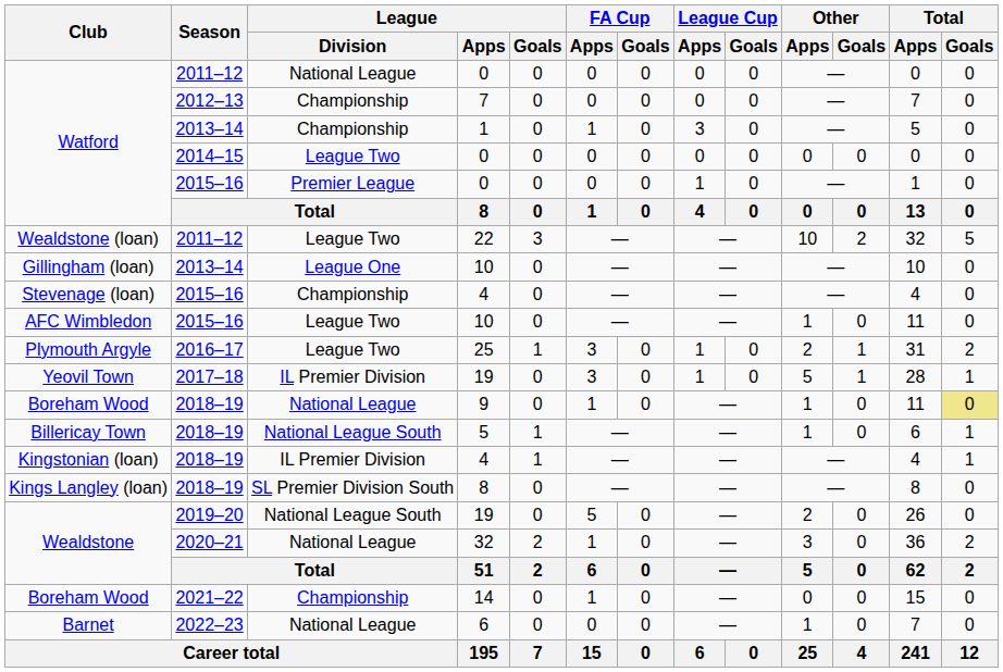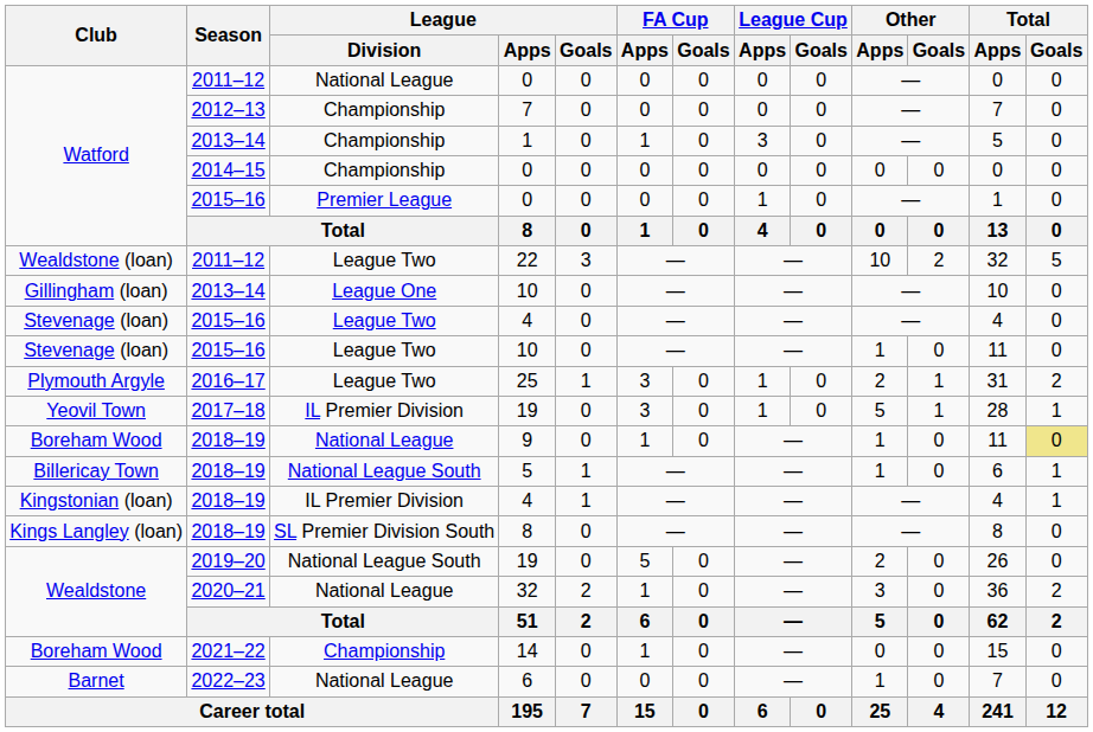 <table class="wikitable" style="text-align: center">
 <tr>
 <th rowspan="2">Club</th>
 <th rowspan="2">Season</th>
 <th colspan="3">League</th>
 <th colspan="2"><a href='#'>FA Cup</a></th>
 <th colspan="2"><a href='#'>League Cup</a></th>
 <th colspan="2">Other</th>
 <th colspan="2">Total</th>
 </tr>
 <tr>
 <th>Division</th>
 <th>Apps</th>
 <th>Goals</th>
 <th>Apps</th>
 <th>Goals</th>
 <th>Apps</th>
 <th>Goals</th>
 <th>Apps</th>
 <th>Goals</th>
 <th>Apps</th>
 <th>Goals</th>
 </tr>
 <tr>
 <td rowspan="6"><a href='#'>Watford</a></td>
 <td><a href='#'>2011–12</a></td>
 <td>National League</td>
 <td>0</td>
 <td>0</td>
 <td>0</td>
 <td>0</td>
 <td>0</td>
 <td>0</td>
 <td colspan="2">—</td>
 <td>0</td>
 <td>0</td>
 </tr>
 <tr>
 <td><a href='#'>2012–13</a></td>
 <td>Championship</td>
 <td>7</td>
 <td>0</td>
 <td>0</td>
 <td>0</td>
 <td>0</td>
 <td>0</td>
 <td colspan="2">—</td>
 <td>7</td>
 <td>0</td>
 </tr>
 <tr>
 <td><a href='#'>2013–14</a></td>
 <td>Championship</td>
 <td>1</td>
 <td>0</td>
 <td>1</td>
 <td>0</td>
 <td>3</td>
 <td>0</td>
 <td colspan="2">—</td>
 <td>5</td>
 <td>0</td>
 </tr>
 <tr>
 <td><a href='#'>2014–15</a></td>
-<td><a href='#'>League Two</a></td>
+<td>Championship</td>
 <td>0</td>
 <td>0</td>
 <td>0</td>
 <td>0</td>
 <td>0</td>
 <td>0</td>
 <td>0</td>
 <td>0</td>
 <td>0</td>
 <td>0</td>
 </tr>
 <tr>
 <td><a href='#'>2015–16</a></td>
 <td><a href='#'>Premier League</a></td>
 <td>0</td>
 <td>0</td>
 <td>0</td>
 <td>0</td>
 <td>1</td>
 <td>0</td>
 <td colspan="2">—</td>
 <td>1</td>
 <td>0</td>
 </tr>
 <tr>
 <th colspan="2">Total</th>
 <th>8</th>
 <th>0</th>
 <th>1</th>
 <th>0</th>
 <th>4</th>
 <th>0</th>
 <th>0</th>
 <th>0</th>
 <th>13</th>
 <th>0</th>
 </tr>
 <tr>
 <td><a href='#'>Wealdstone</a> (loan)</td>
 <td><a href='#'>2011–12</a></td>
 <td>League Two</td>
 <td>22</td>
 <td>3</td>
 <td colspan="2">—</td>
 <td colspan="2">—</td>
 <td>10</td>
 <td>2</td>
 <td>32</td>
 <td>5</td>
 </tr>
 <tr>
 <td><a href='#'>Gillingham</a> (loan)</td>
 <td><a href='#'>2013–14</a></td>
 <td><a href='#'>League One</a></td>
 <td>10</td>
 <td>0</td>
 <td colspan="2">—</td>
 <td colspan="2">—</td>
 <td colspan="2">—</td>
 <td>10</td>
 <td>0</td>
 </tr>
 <tr>
 <td><a href='#'>Stevenage</a> (loan)</td>
 <td><a href='#'>2015–16</a></td>
-<td>Championship</td>
+<td><a href='#'>League Two</a></td>
 <td>4</td>
 <td>0</td>
 <td colspan="2">—</td>
 <td colspan="2">—</td>
 <td colspan="2">—</td>
 <td>4</td>
 <td>0</td>
 </tr>
 <tr>
-<td><a href='#'>AFC Wimbledon</a></td>
+<td><a href='#'>Stevenage</a> (loan)</td>
 <td><a href='#'>2015–16</a></td>
 <td>League Two</td>
 <td>10</td>
 <td>0</td>
 <td colspan="2">—</td>
 <td colspan="2">—</td>
 <td>1</td>
 <td>0</td>
 <td>11</td>
 <td>0</td>
 </tr>
 <tr>
 <td><a href='#'>Plymouth Argyle</a></td>
 <td><a href='#'>2016–17</a></td>
 <td>League Two</td>
 <td>25</td>
 <td>1</td>
 <td>3</td>
 <td>0</td>
 <td>1</td>
 <td>0</td>
 <td>2</td>
 <td>1</td>
 <td>31</td>
 <td>2</td>
 </tr>
 <tr>
 <td><a href='#'>Yeovil Town</a></td>
 <td><a href='#'>2017–18</a></td>
 <td><a href='#'>IL</a> Premier Division</td>
 <td>19</td>
 <td>0</td>
 <td>3</td>
 <td>0</td>
 <td>1</td>
 <td>0</td>
 <td>5</td>
 <td>1</td>
 <td>28</td>
 <td>1</td>
 </tr>
 <tr>
 <td><a href='#'>Boreham Wood</a></td>
 <td><a href='#'>2018–19</a></td>
 <td><a href='#'>National League</a></td>
 <td>9</td>
 <td>0</td>
 <td>1</td>
 <td>0</td>
 <td colspan="2">—</td>
 <td>1</td>
 <td>0</td>
 <td>11</td>
 <td style="background: khaki;">0</td>
 </tr>
 <tr>
 <td><a href='#'>Billericay Town</a></td>
 <td><a href='#'>2018–19</a></td>
 <td><a href='#'>National League South</a></td>
 <td>5</td>
 <td>1</td>
 <td colspan="2">—</td>
 <td colspan="2">—</td>
 <td>1</td>
 <td>0</td>
 <td>6</td>
 <td>1</td>
 </tr>
 <tr>
 <td><a href='#'>Kingstonian</a> (loan)</td>
 <td><a href='#'>2018–19</a></td>
 <td>IL Premier Division</td>
 <td>4</td>
 <td>1</td>
 <td colspan="2">—</td>
 <td colspan="2">—</td>
 <td colspan="2">—</td>
 <td>4</td>
 <td>1</td>
 </tr>
 <tr>
 <td><a href='#'>Kings Langley</a> (loan)</td>
 <td><a href='#'>2018–19</a></td>
 <td><a href='#'>SL</a> Premier Division South</td>
 <td>8</td>
 <td>0</td>
 <td colspan="2">—</td>
 <td colspan="2">—</td>
 <td colspan="2">—</td>
 <td>8</td>
 <td>0</td>
 </tr>
 <tr>
 <td rowspan="3"><a href='#'>Wealdstone</a></td>
 <td><a href='#'>2019–20</a></td>
 <td>National League South</td>
 <td>19</td>
 <td>0</td>
 <td>5</td>
 <td>0</td>
 <td colspan="2">—</td>
 <td>2</td>
 <td>0</td>
 <td>26</td>
 <td>0</td>
 </tr>
 <tr>
 <td><a href='#'>2020–21</a></td>
 <td>National League</td>
 <td>32</td>
 <td>2</td>
 <td>1</td>
 <td>0</td>
 <td colspan="2">—</td>
 <td>3</td>
 <td>0</td>
 <td>36</td>
 <td>2</td>
 </tr>
 <tr>
 <th colspan="2">Total</th>
 <th>51</th>
 <th>2</th>
 <th>6</th>
 <th>0</th>
 <th colspan="2">—</th>
 <th>5</th>
 <th>0</th>
 <th>62</th>
 <th>2</th>
 </tr>
 <tr>
 <td><a href='#'>Boreham Wood</a></td>
 <td><a href='#'>2021–22</a></td>
 <td><a href='#'>Championship</a></td>
 <td>14</td>
 <td>0</td>
 <td>1</td>
 <td>0</td>
 <td colspan="2">—</td>
 <td>0</td>
 <td>0</td>
 <td>15</td>
 <td>0</td>
 </tr>
 <tr>
 <td><a href='#'>Barnet</a></td>
 <td><a href='#'>2022–23</a></td>
 <td>National League</td>
 <td>6</td>
 <td>0</td>
 <td>0</td>
 <td>0</td>
 <td colspan="2">—</td>
 <td>1</td>
 <td>0</td>
 <td>7</td>
 <td>0</td>
 </tr>
 <tr>
 <th colspan="3">Career total</th>
 <th>195</th>
 <th>7</th>
 <th>15</th>
 <th>0</th>
 <th>6</th>
 <th>0</th>
 <th>25</th>
 <th>4</th>
 <th>241</th>
 <th>12</th>
 </tr>
 </table>
